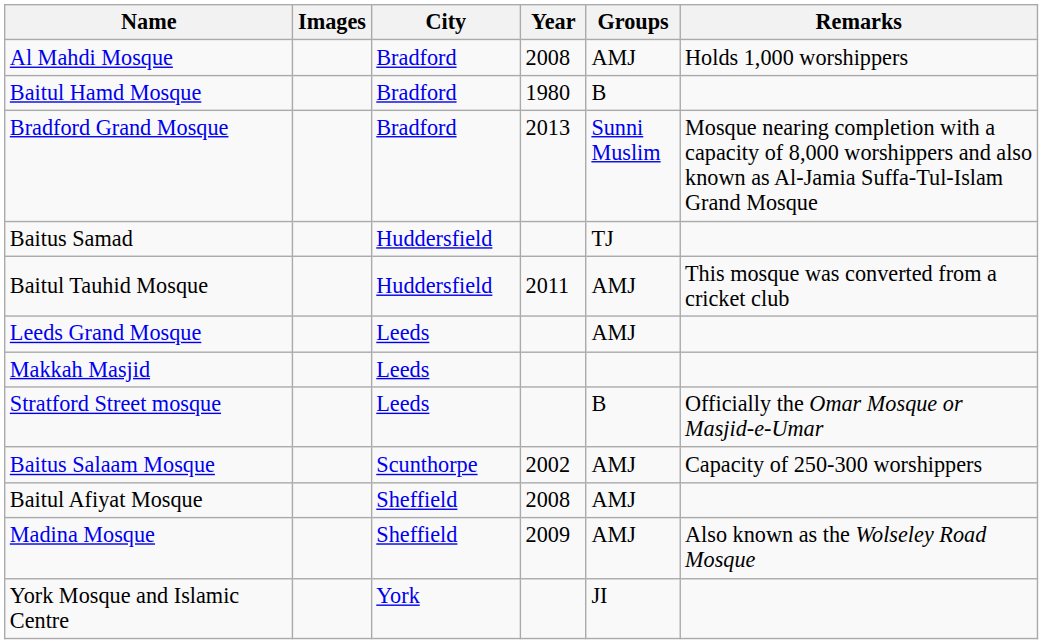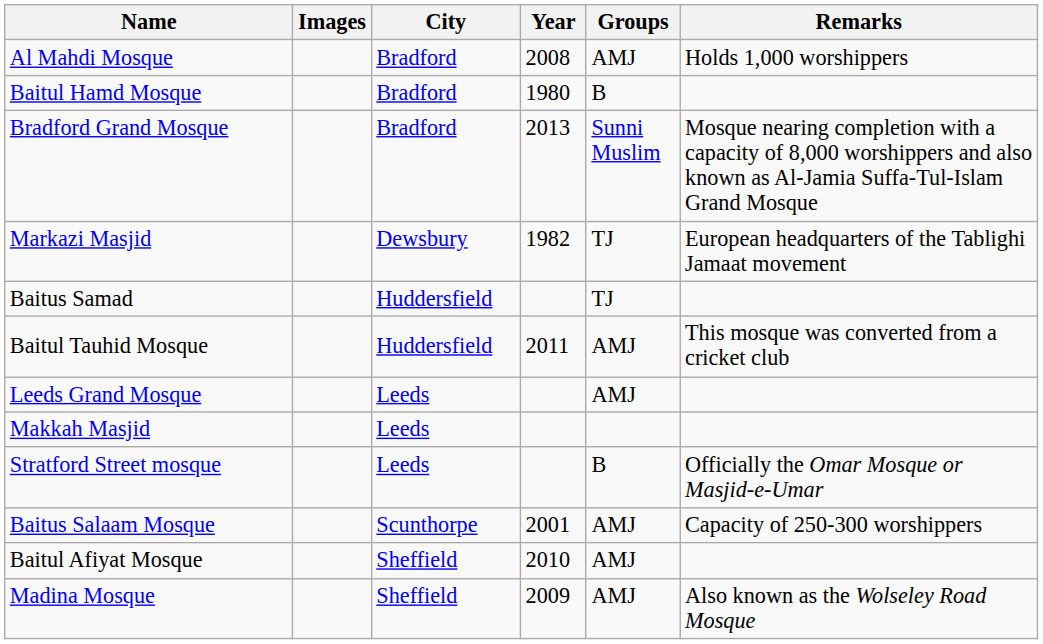 <table class="wikitable sortable">
 <tr>
 <th width="200" align="left">Name</th>
 <th align="center" class="unsortable">Images</th>
 <th width="100" align="left">City</th>
 <th width="40" align="left">Year</th>
 <th width="60" align="left">Groups</th>
 <th width="250" align="left" class="unsortable">Remarks</th>
 </tr>
 <tr>
 <td><a href='#'>Al Mahdi Mosque</a></td>
 <td></td>
 <td><a href='#'>Bradford</a> </td>
 <td>2008</td>
 <td>AMJ</td>
 <td>Holds 1,000 worshippers</td>
 </tr>
 <tr>
 <td><a href='#'>Baitul Hamd Mosque</a></td>
 <td></td>
 <td><a href='#'>Bradford</a></td>
 <td>1980</td>
 <td>B</td>
 <td></td>
 </tr>
 <tr valign="top">
 <td><a href='#'>Bradford Grand Mosque</a></td>
 <td></td>
 <td><a href='#'>Bradford</a></td>
 <td>2013</td>
 <td><a href='#'>Sunni Muslim</a></td>
 <td>Mosque nearing completion with a capacity of 8,000 worshippers and also known as Al-Jamia Suffa-Tul-Islam Grand Mosque</td>
+</tr>
+<tr valign=top>
+<td><a href='#'>Markazi Masjid</a></td>
+<td></td>
+<td><a href='#'>Dewsbury</a></td>
+<td>1982</td>
+<td>TJ</td>
+<td>European headquarters of the Tablighi Jamaat movement</td>
 </tr>
 <tr>
 <td>Baitus Samad</td>
 <td></td>
 <td><a href='#'>Huddersfield</a></td>
 <td></td>
 <td>TJ</td>
 <td></td>
 </tr>
 <tr>
 <td>Baitul Tauhid Mosque</td>
 <td></td>
 <td><a href='#'>Huddersfield</a></td>
 <td>2011</td>
 <td>AMJ</td>
 <td>This mosque was converted from a cricket club</td>
 </tr>
 <tr valign=top>
 <td><a href='#'>Leeds Grand Mosque</a></td>
 <td></td>
 <td><a href='#'>Leeds</a></td>
 <td></td>
 <td>AMJ</td>
 <td></td>
 </tr>
 <tr valign=top>
 <td><a href='#'>Makkah Masjid</a></td>
 <td></td>
 <td><a href='#'>Leeds</a></td>
 <td></td>
 <td></td>
 <td></td>
 </tr>
 <tr valign=top>
 <td><a href='#'>Stratford Street mosque</a></td>
 <td></td>
 <td><a href='#'>Leeds</a></td>
 <td></td>
 <td>B</td>
 <td>Officially the <em>Omar Mosque or Masjid-e-Umar</em></td>
 </tr>
 <tr>
 <td><a href='#'>Baitus Salaam Mosque</a></td>
 <td></td>
 <td><a href='#'>Scunthorpe</a></td>
-<td>2002</td>
+<td>2001</td>
 <td>AMJ</td>
 <td>Capacity of 250-300 worshippers</td>
 </tr>
 <tr>
 <td>Baitul Afiyat Mosque</td>
 <td></td>
 <td><a href='#'>Sheffield</a></td>
-<td>2008</td>
+<td>2010</td>
 <td>AMJ</td>
 <td></td>
 </tr>
 <tr valign="top">
 <td><a href='#'>Madina Mosque</a></td>
 <td></td>
 <td><a href='#'>Sheffield</a></td>
 <td>2009</td>
 <td>AMJ</td>
 <td>Also known as the <em>Wolseley Road Mosque</em></td>
 </tr>
-<tr valign=top>
-<td>York Mosque and Islamic Centre</td>
-<td></td>
-<td><a href='#'>York</a></td>
-<td></td>
-<td>JI</td>
-<td></td>
-</tr>
 </table>
